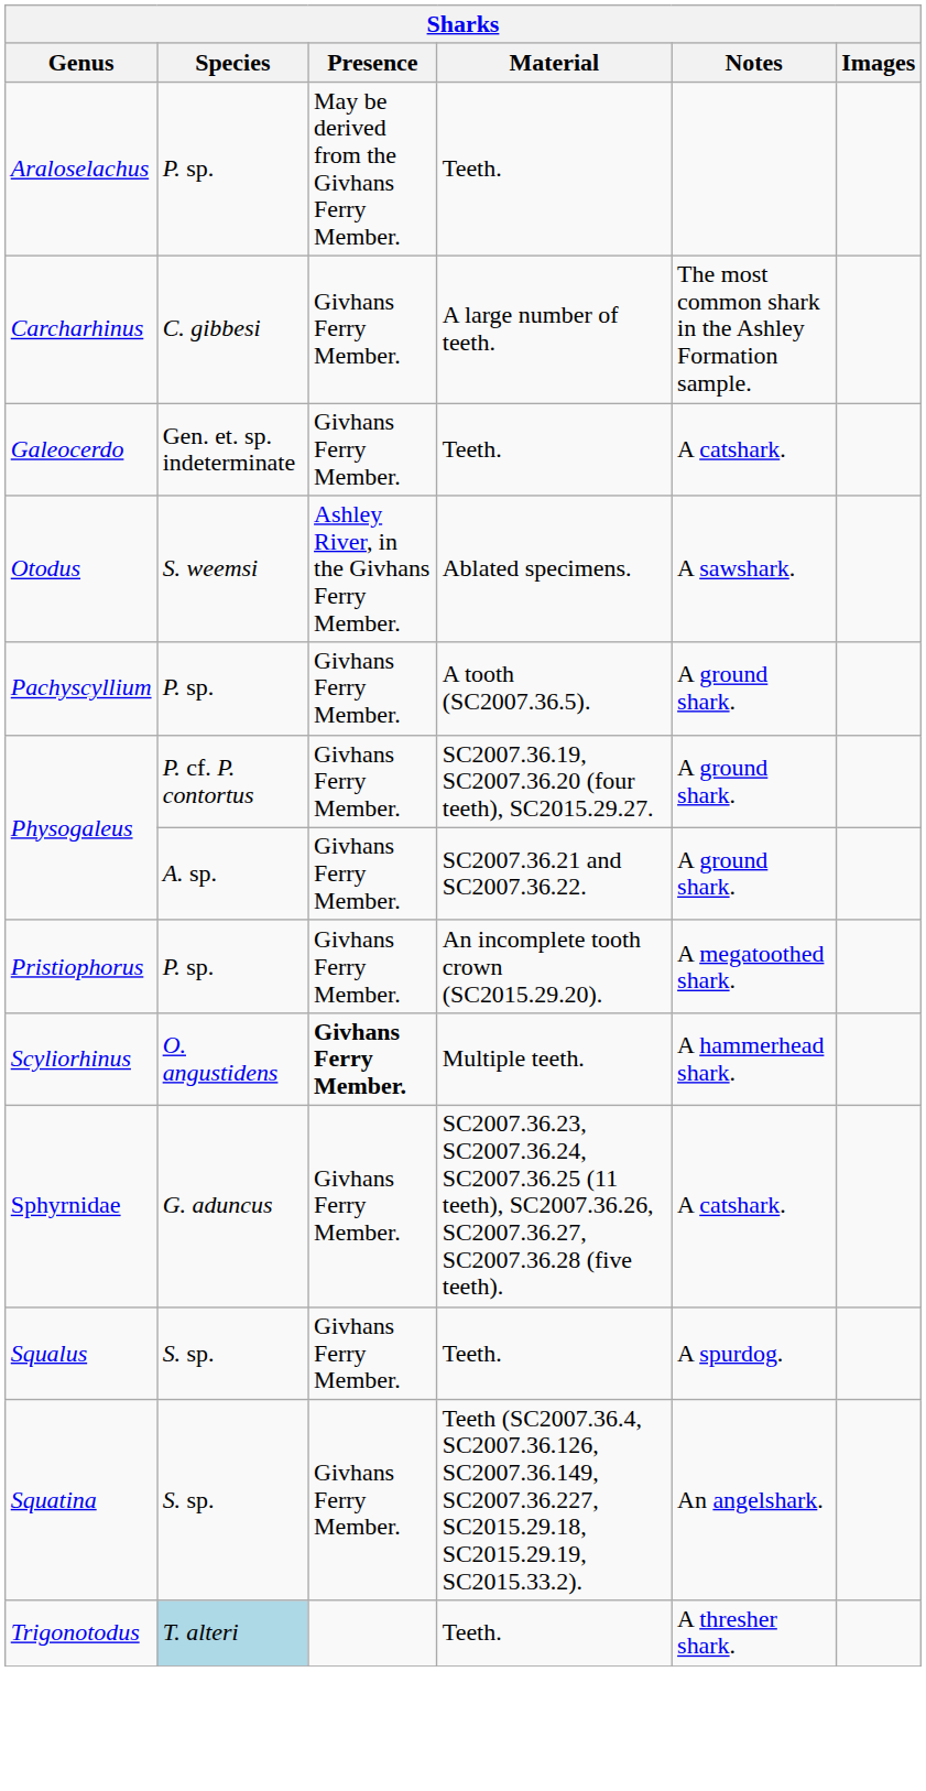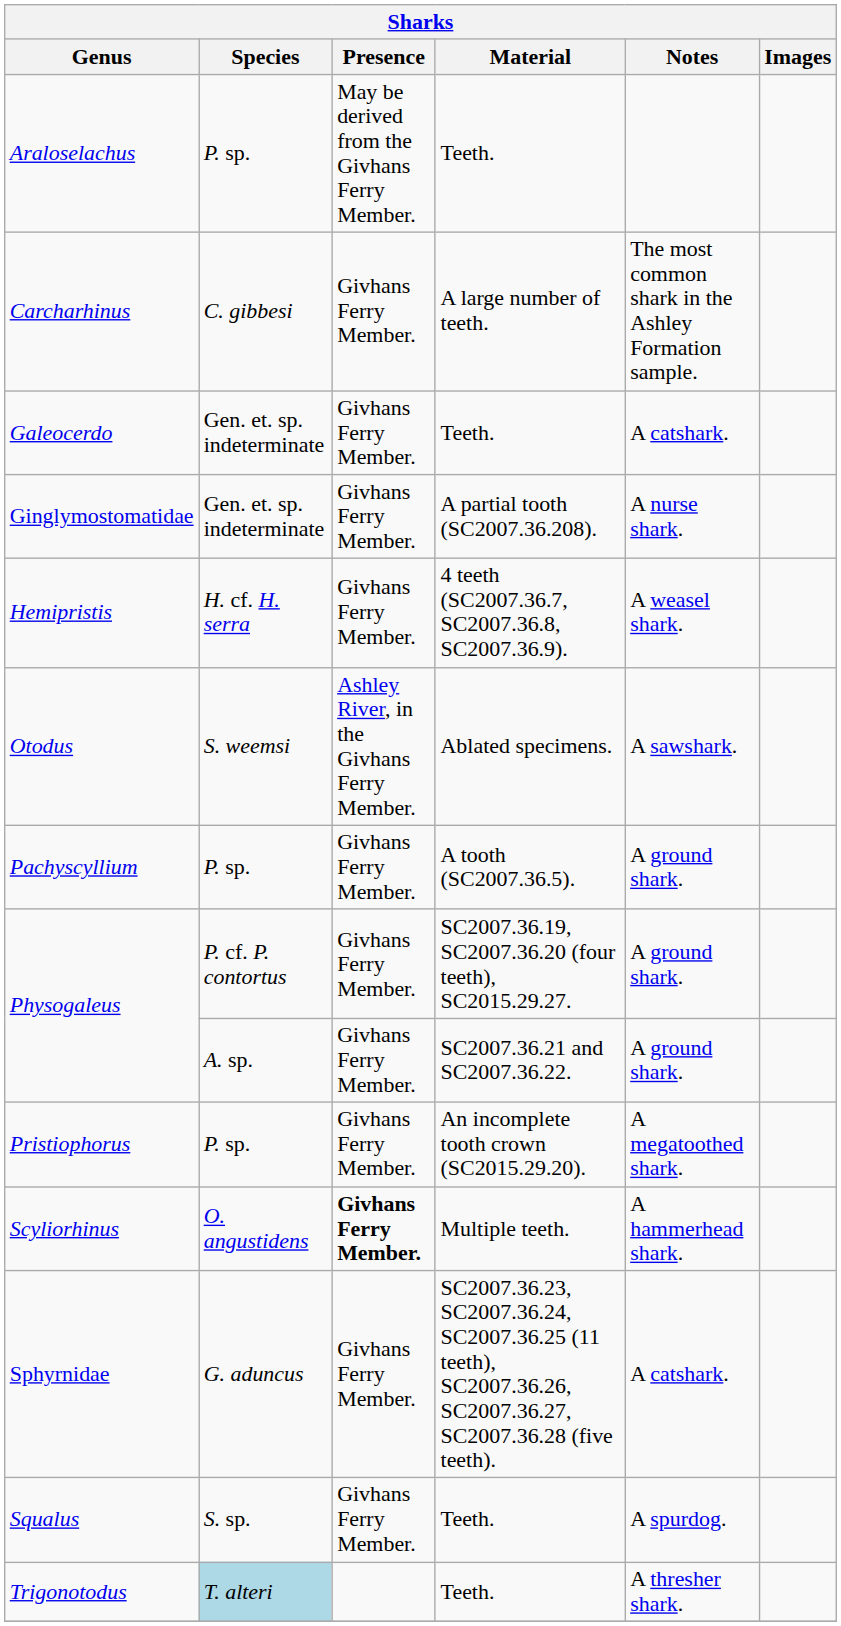 <table class="wikitable" align="center">
 <tr>
 <th colspan="6" align="center"><strong><a href='#'>Sharks</a></strong></th>
 </tr>
 <tr>
 <th>Genus</th>
 <th>Species</th>
 <th>Presence</th>
 <th><strong>Material</strong></th>
 <th>Notes</th>
 <th>Images</th>
 </tr>
 <tr>
 <td><em><a href='#'>Araloselachus</a></em></td>
 <td><em>P.</em> sp.</td>
 <td>May be derived from the Givhans Ferry Member.</td>
 <td>Teeth.</td>
 <td></td>
 <td></td>
 </tr>
 <tr>
 <td><em><a href='#'>Carcharhinus</a></em></td>
 <td><em>C. gibbesi</em></td>
 <td>Givhans Ferry Member.</td>
 <td>A large number of teeth.</td>
 <td>The most common shark in the Ashley Formation sample.</td>
 <td></td>
 </tr>
 <tr>
 <td><em><a href='#'>Galeocerdo</a></em></td>
 <td>Gen. et. sp. indeterminate</td>
 <td>Givhans Ferry Member.</td>
 <td>Teeth.</td>
 <td>A <a href='#'>catshark</a>.</td>
+<td></td>
+</tr>
+<tr>
+<td><a href='#'>Ginglymostomatidae</a></td>
+<td>Gen. et. sp. indeterminate</td>
+<td>Givhans Ferry Member.</td>
+<td>A partial tooth (SC2007.36.208).</td>
+<td>A <a href='#'>nurse shark</a>.</td>
+<td></td>
+</tr>
+<tr>
+<td><em><a href='#'>Hemipristis</a></em></td>
+<td><em>H.</em> cf. <em><a href='#'>H. serra</a></em></td>
+<td>Givhans Ferry Member.</td>
+<td>4 teeth (SC2007.36.7, SC2007.36.8, SC2007.36.9).</td>
+<td>A <a href='#'>weasel shark</a>.</td>
 <td></td>
 </tr>
 <tr>
 <td><em><a href='#'>Otodus</a></em></td>
 <td><em>S. weemsi</em></td>
 <td><a href='#'>Ashley River</a>, in the Givhans Ferry Member.</td>
 <td>Ablated specimens.</td>
 <td>A <a href='#'>sawshark</a>.</td>
 <td></td>
 </tr>
 <tr>
 <td><em><a href='#'>Pachyscyllium</a></em></td>
 <td><em>P.</em> sp.</td>
 <td>Givhans Ferry Member.</td>
 <td>A tooth (SC2007.36.5).</td>
 <td>A <a href='#'>ground shark</a>.</td>
 <td></td>
 </tr>
 <tr>
 <td rowspan=2><em><a href='#'>Physogaleus</a></em></td>
 <td><em>P.</em> cf. <em>P. contortus</em></td>
 <td>Givhans Ferry Member.</td>
 <td>SC2007.36.19, SC2007.36.20 (four teeth), SC2015.29.27.</td>
 <td>A <a href='#'>ground shark</a>.</td>
 <td></td>
 </tr>
 <tr>
 <td><em>A.</em> sp.</td>
 <td>Givhans Ferry Member.</td>
 <td>SC2007.36.21 and SC2007.36.22.</td>
 <td>A <a href='#'>ground shark</a>.</td>
 <td></td>
 </tr>
 <tr>
 <td><em><a href='#'>Pristiophorus</a></em></td>
 <td><em>P.</em> sp.</td>
 <td>Givhans Ferry Member.</td>
 <td>An incomplete tooth crown (SC2015.29.20).</td>
 <td>A <a href='#'>megatoothed shark</a>.</td>
 <td></td>
 </tr>
 <tr>
 <td><em><a href='#'>Scyliorhinus</a></em></td>
 <td><em><a href='#'>O. angustidens</a></em></td>
 <td><strong>Givhans Ferry Member.</strong></td>
 <td>Multiple teeth.</td>
 <td>A <a href='#'>hammerhead shark</a>.</td>
 <td></td>
 </tr>
 <tr>
 <td><a href='#'>Sphyrnidae</a></td>
 <td><em>G. aduncus</em></td>
 <td>Givhans Ferry Member.</td>
 <td>SC2007.36.23, SC2007.36.24, SC2007.36.25 (11 teeth), SC2007.36.26, SC2007.36.27, SC2007.36.28 (five teeth).</td>
 <td>A <a href='#'>catshark</a>.</td>
 <td></td>
 </tr>
 <tr>
 <td><em><a href='#'>Squalus</a></em></td>
 <td><em>S.</em> sp.</td>
 <td>Givhans Ferry Member.</td>
 <td>Teeth.</td>
 <td>A <a href='#'>spurdog</a>.</td>
 <td></td>
 </tr>
 <tr>
-<td><em><a href='#'>Squatina</a></em></td>
-<td><em>S.</em> sp.</td>
-<td>Givhans Ferry Member.</td>
-<td>Teeth (SC2007.36.4, SC2007.36.126, SC2007.36.149, SC2007.36.227, SC2015.29.18, SC2015.29.19, SC2015.33.2).</td>
-<td>An <a href='#'>angelshark</a>.</td>
-<td></td>
-</tr>
-<tr>
 <td><em><a href='#'>Trigonotodus</a></em></td>
 <td style="background: lightblue;"><em>T. alteri</em></td>
 <td></td>
 <td>Teeth.</td>
 <td>A <a href='#'>thresher shark</a>.</td>
 <td></td>
 </tr>
 <tr>
 </tr>
 </table>
